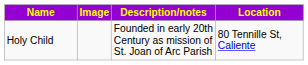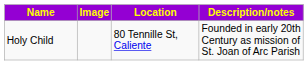 <table class="wikitable sortable" style="width:75%">
 <tr>
 <th style="background:darkviolet; color:yellow;" width="25%"><strong>Name</strong></th>
 <th style="background:darkviolet; color:yellow;" width="10%"><strong>Image</strong></th>
+<th style="background:darkviolet; color:yellow;" width="30%"><strong>Location</strong></th>
 <th style="background:darkviolet; color:yellow;" width="35%"><strong>Description/notes</strong></th>
-<th style="background:darkviolet; color:yellow;" width="30%"><strong>Location</strong></th>
 </tr>
 <tr>
 <td>Holy Child</td>
 <td></td>
+<td>80 Tennille St, <a href='#'>Caliente</a></td>
 <td>Founded in early 20th Century as mission of St. Joan of Arc Parish</td>
-<td>80 Tennille St, <a href='#'>Caliente</a></td>
 </tr>
 </table>
